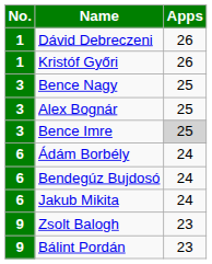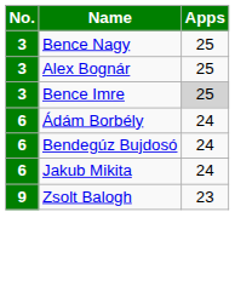 <table class="wikitable" style="text-align:center;">
 <tr>
 </tr>
 <tr>
 <th style="color:#FFFFFF; background:#007F00">No.</th>
 <th style="color:#FFFFFF; background:#007F00">Name</th>
 <th style="color:#FFFFFF; background:#007F00">Apps</th>
-</tr>
-<tr>
-<th style="color:#FFFFFF; background:#007F00">1</th>
-<td align="left"> <a href='#'>Dávid Debreczeni</a></td>
-<td>26</td>
-</tr>
-<tr>
-<th style="color:#FFFFFF; background:#007F00">1</th>
-<td align="left"> <a href='#'>Kristóf Győri</a></td>
-<td>26</td>
 </tr>
 <tr>
 <th style="color:#FFFFFF; background:#007F00">3</th>
 <td align="left"> <a href='#'>Bence Nagy</a></td>
 <td>25</td>
 </tr>
 <tr>
 <th style="color:#FFFFFF; background:#007F00">3</th>
 <td align="left"> <a href='#'>Alex Bognár</a></td>
 <td>25</td>
 </tr>
 <tr>
 <th style="color:#FFFFFF; background:#007F00">3</th>
 <td align="left"> <a href='#'>Bence Imre</a></td>
 <td style="background: lightgrey;">25</td>
 </tr>
 <tr>
 <th style="color:#FFFFFF; background:#007F00">6</th>
 <td align="left"> <a href='#'>Ádám Borbély</a></td>
 <td>24</td>
 </tr>
 <tr>
 <th style="color:#FFFFFF; background:#007F00">6</th>
 <td align="left"> <a href='#'>Bendegúz Bujdosó</a></td>
 <td>24</td>
 </tr>
 <tr>
 <th style="color:#FFFFFF; background:#007F00">6</th>
 <td align="left"> <a href='#'>Jakub Mikita</a></td>
 <td>24</td>
 </tr>
 <tr>
 <th style="color:#FFFFFF; background:#007F00">9</th>
 <td align="left"> <a href='#'>Zsolt Balogh</a></td>
 <td>23</td>
 </tr>
-<tr>
-<th style="color:#FFFFFF; background:#007F00">9</th>
-<td align="left"> <a href='#'>Bálint Pordán</a></td>
-<td>23</td>
-</tr>
 </table>
